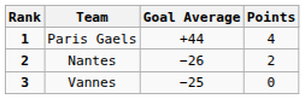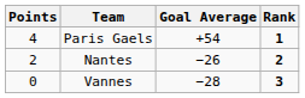 <table class="wikitable">
 <tr style="background:silver"!>
-<th>Rank</th>
+<th>Points</th>
 <th>Team</th>
 <th>Goal Average</th>
-<th>Points</th>
+<th>Rank</th>
 </tr>
 <tr align="center">
+<td>4</td>
+<td>Paris Gaels</td>
+<td>+54</td>
 <td><strong>1</strong></td>
-<td>Paris Gaels</td>
-<td>+44</td>
-<td>4</td>
 </tr>
 <tr align="center">
-<td><strong>2</strong></td>
+<td>2</td>
 <td>Nantes</td>
 <td>−26</td>
-<td>2</td>
+<td><strong>2</strong></td>
 </tr>
 <tr align="center">
+<td>0</td>
+<td>Vannes</td>
+<td>−28</td>
 <td><strong>3</strong></td>
-<td>Vannes</td>
-<td>−25</td>
-<td>0</td>
 </tr>
 </table>
